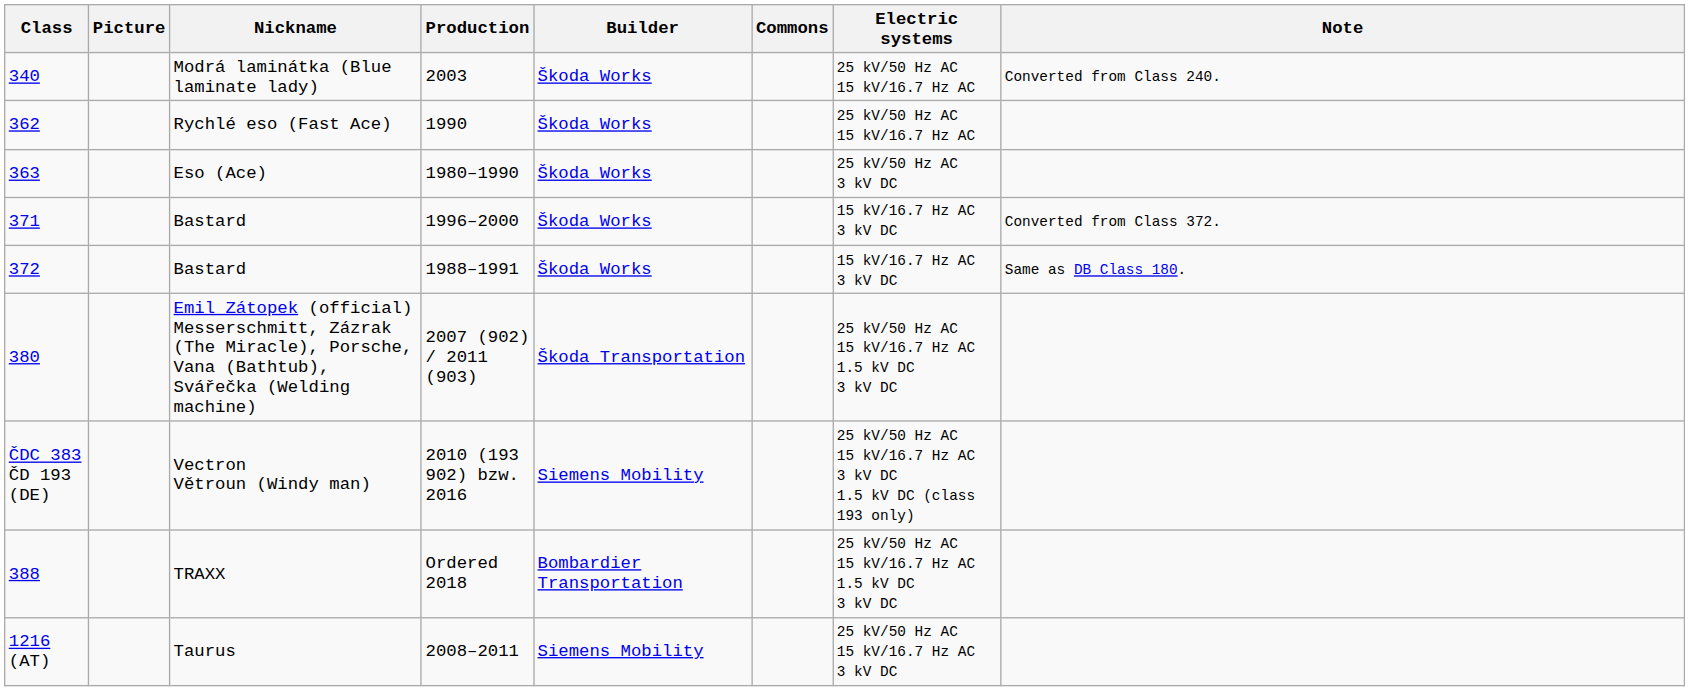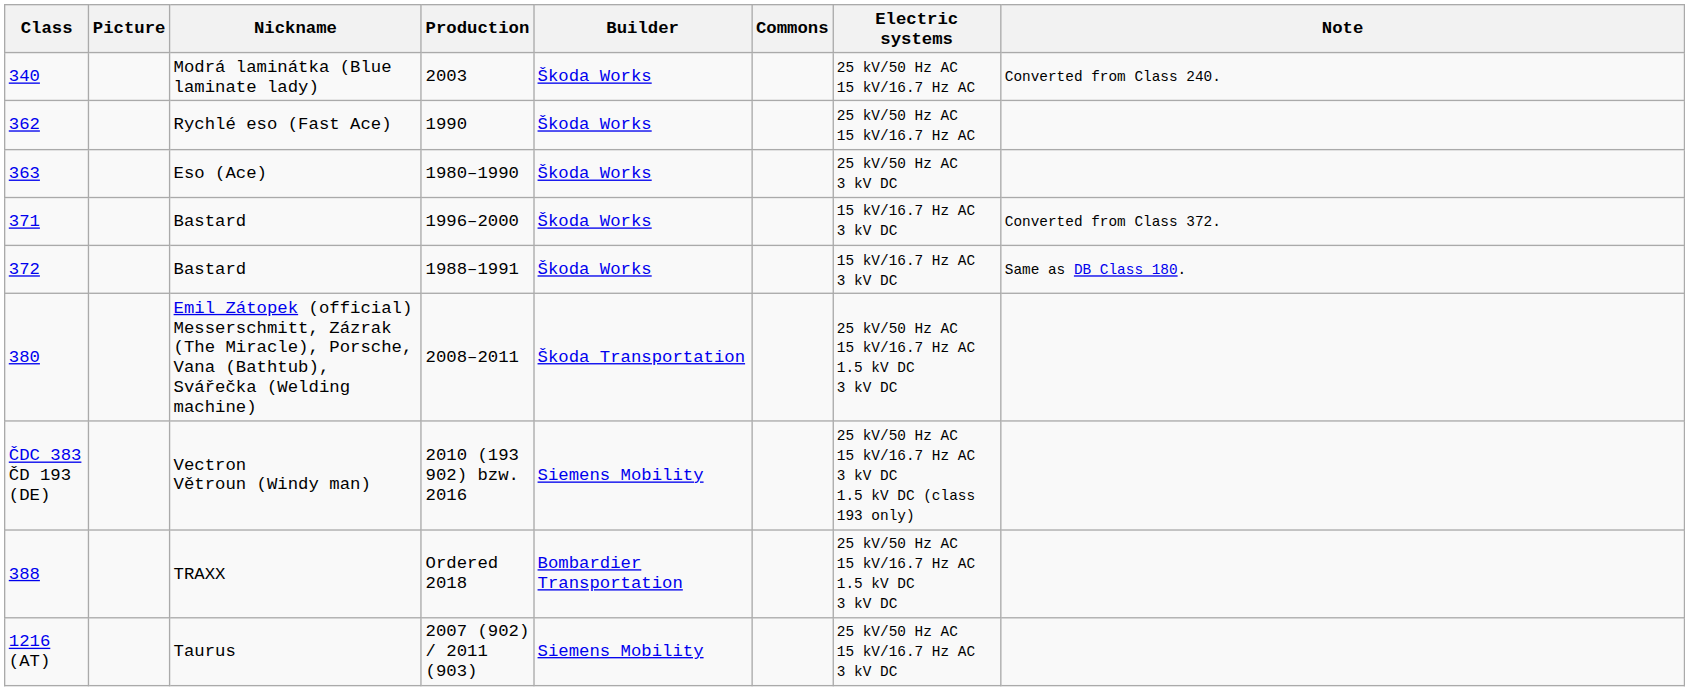 <table class="wikitable" border="1" width="100%">
 <tr>
 <th width="5%">Class</th>
 <th width="1%">Picture</th>
 <th width="15%">Nickname</th>
 <th width="6%">Production</th>
 <th width="13%">Builder</th>
 <th width="1%">Commons</th>
 <th width="10%">Electric systems</th>
 <th>Note</th>
 </tr>
 <tr>
 <td><a href='#'>340</a></td>
 <td></td>
 <td>Modrá laminátka (Blue laminate lady)</td>
 <td>2003</td>
 <td><a href='#'>Škoda Works</a></td>
 <td></td>
 <td><small>25 kV/50 Hz AC<br>15 kV/16.7 Hz AC</small></td>
 <td><small>Converted from Class 240.</small></td>
 </tr>
 <tr>
 <td><a href='#'>362</a></td>
 <td></td>
 <td>Rychlé eso (Fast Ace)</td>
 <td>1990</td>
 <td><a href='#'>Škoda Works</a></td>
 <td></td>
 <td><small>25 kV/50 Hz AC<br>15 kV/16.7 Hz AC</small></td>
 <td></td>
 </tr>
 <tr>
 <td><a href='#'>363</a></td>
 <td></td>
 <td>Eso (Ace)</td>
 <td>1980–1990</td>
 <td><a href='#'>Škoda Works</a></td>
 <td></td>
 <td><small>25 kV/50 Hz AC<br>3 kV DC</small></td>
 <td></td>
 </tr>
 <tr>
 <td><a href='#'>371</a></td>
 <td></td>
 <td>Bastard</td>
 <td>1996–2000</td>
 <td><a href='#'>Škoda Works</a></td>
 <td></td>
 <td><small>15 kV/16.7 Hz AC<br>3 kV DC</small></td>
 <td><small>Converted from Class 372.</small></td>
 </tr>
 <tr>
 <td><a href='#'>372</a></td>
 <td></td>
 <td>Bastard</td>
 <td>1988–1991</td>
 <td><a href='#'>Škoda Works</a></td>
 <td></td>
 <td><small>15 kV/16.7 Hz AC<br>3 kV DC</small></td>
 <td><small>Same as <a href='#'>DB Class 180</a>.</small></td>
 </tr>
 <tr>
 <td><a href='#'>380</a></td>
 <td></td>
 <td><a href='#'>Emil Zátopek</a> (official)<br>Messerschmitt, Zázrak (The Miracle), Porsche, Vana (Bathtub), Svářečka (Welding machine)</td>
-<td>2007 (902) / 2011 (903)</td>
+<td>2008–2011</td>
 <td><a href='#'>Škoda Transportation</a></td>
 <td></td>
 <td><small>25 kV/50 Hz AC<br>15 kV/16.7 Hz AC<br>1.5 kV DC<br>3 kV DC</small></td>
 <td></td>
 </tr>
 <tr>
 <td><a href='#'>ČDC 383</a> <br> ČD 193 (DE)</td>
 <td></td>
 <td>Vectron<br>Větroun (Windy man)</td>
 <td>2010 (193 902) bzw. 2016</td>
 <td><a href='#'>Siemens Mobility</a></td>
 <td></td>
 <td><small>25 kV/50 Hz AC<br>15 kV/16.7 Hz AC<br>3 kV DC<br> 1.5 kV DC (class 193 only)</small></td>
 <td></td>
 </tr>
 <tr>
 <td><a href='#'>388</a></td>
 <td></td>
 <td>TRAXX</td>
 <td>Ordered 2018</td>
 <td><a href='#'>Bombardier Transportation</a></td>
 <td></td>
 <td><small>25 kV/50 Hz AC<br>15 kV/16.7 Hz AC<br>1.5 kV DC<br>3 kV DC</small></td>
 <td></td>
 </tr>
 <tr>
 <td><a href='#'>1216</a> (AT)</td>
 <td></td>
 <td>Taurus</td>
-<td>2008–2011</td>
+<td>2007 (902) / 2011 (903)</td>
 <td><a href='#'>Siemens Mobility</a></td>
 <td></td>
 <td><small>25 kV/50 Hz AC<br>15 kV/16.7 Hz AC<br>3 kV DC</small></td>
 <td></td>
 </tr>
 </table>
